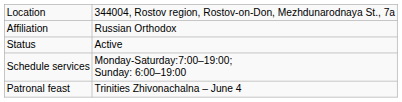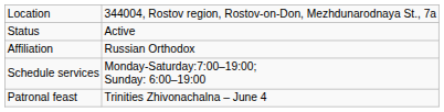 <table class="wikitable">
 <tr>
 <td>Location</td>
 <td>344004, Rostov region, Rostov-on-Don, Mezhdunarodnaya St., 7a</td>
 </tr>
 <tr>
+<td>Status</td>
+<td>Active</td>
+</tr>
+<tr>
 <td>Affiliation</td>
 <td>Russian Orthodox</td>
-</tr>
-<tr>
-<td>Status</td>
-<td>Active</td>
 </tr>
 <tr>
 <td>Schedule services</td>
 <td>Monday-Saturday:7:00–19:00;<br>Sunday: 6:00–19:00</td>
 </tr>
 <tr>
 <td>Patronal feast</td>
 <td>Trinities Zhivonachalna – June 4</td>
 </tr>
 </table>
